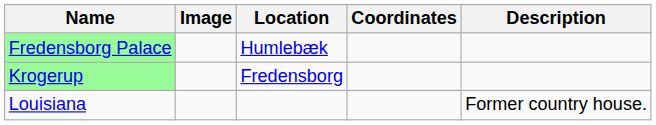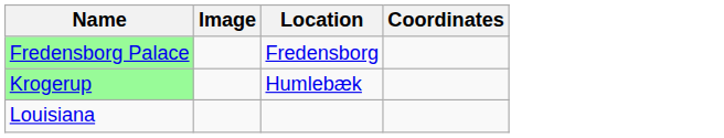 <table class="wikitable sortable">
 <tr>
 <th>Name</th>
 <th>Image</th>
 <th>Location</th>
 <th>Coordinates</th>
-<th>Description</th>
 </tr>
 <tr>
 <td bgcolor=98fb98><a href='#'>Fredensborg Palace</a></td>
 <td></td>
-<td><a href='#'>Humlebæk</a></td>
-<td></td>
+<td><a href='#'>Fredensborg</a></td>
 <td></td>
 </tr>
 <tr>
 <td bgcolor=98fb98><a href='#'>Krogerup</a></td>
 <td></td>
-<td><a href='#'>Fredensborg</a></td>
-<td></td>
+<td><a href='#'>Humlebæk</a></td>
 <td></td>
 </tr>
 <tr>
 <td><a href='#'>Louisiana</a></td>
 <td></td>
 <td></td>
 <td></td>
-<td>Former country house.</td>
 </tr>
 </table>
